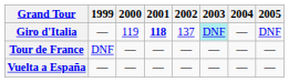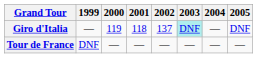 <table class="wikitable plainrowheaders">
 <tr>
 <th scope="col"><a href='#'>Grand Tour</a></th>
 <th scope="col">1999</th>
 <th scope="col">2000</th>
 <th scope="col">2001</th>
 <th scope="col">2002</th>
 <th scope="col">2003</th>
 <th scope="col">2004</th>
 <th scope="col">2005</th>
 </tr>
 <tr style="text-align:center;">
 <th scope="row"> <a href='#'>Giro d'Italia</a></th>
 <td>—</td>
 <td style="text-align:center;"><a href='#'>119</a></td>
-<td style="text-align:center;"><strong><a href='#'>118</a></strong></td>
+<td style="text-align:center;"><a href='#'>118</a></td>
 <td style="text-align:center;"><a href='#'>137</a></td>
 <td style="background: paleturquoise; text-align:center;"><a href='#'>DNF</a></td>
 <td>—</td>
 <td style="text-align:center;"><a href='#'>DNF</a></td>
 </tr>
 <tr style="text-align:center;">
 <th scope="row"> <a href='#'>Tour de France</a></th>
 <td><a href='#'>DNF</a></td>
 <td>—</td>
 <td>—</td>
 <td>—</td>
 <td>—</td>
 <td>—</td>
 <td>—</td>
 </tr>
-<tr style="text-align:center;">
-<th scope="row"> <a href='#'>Vuelta a España</a></th>
-<td>—</td>
-<td>—</td>
-<td>—</td>
-<td>—</td>
-<td>—</td>
-<td>—</td>
-<td>—</td>
-</tr>
 </table>
